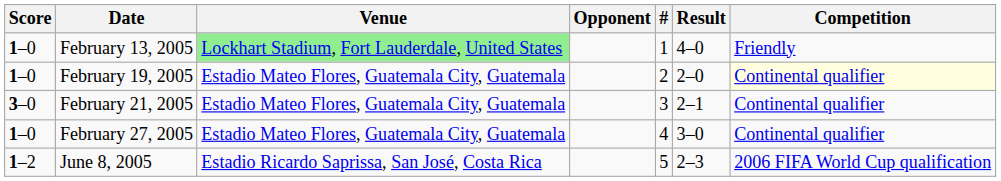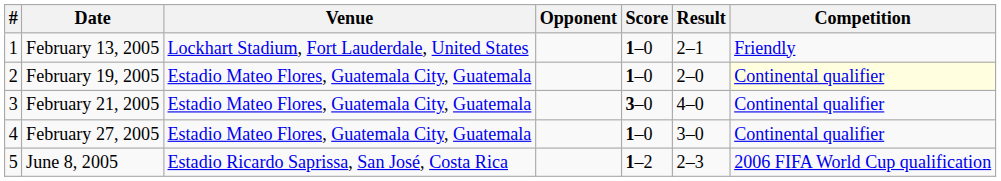 <table class="wikitable">
 <tr>
-<th>Score</th>
+<th>#</th>
 <th>Date</th>
 <th>Venue</th>
 <th>Opponent</th>
-<th>#</th>
+<th>Score</th>
 <th>Result</th>
 <th>Competition</th>
 </tr>
 <tr>
+<td>1</td>
+<td>February 13, 2005</td>
+<td><a href='#'>Lockhart Stadium</a>, <a href='#'>Fort Lauderdale</a>, <a href='#'>United States</a></td>
+<td></td>
 <td><strong>1</strong>–0</td>
-<td>February 13, 2005</td>
-<td style="background: lightgreen;"><a href='#'>Lockhart Stadium</a>, <a href='#'>Fort Lauderdale</a>, <a href='#'>United States</a></td>
-<td></td>
-<td>1</td>
-<td>4–0</td>
+<td>2–1</td>
 <td><a href='#'>Friendly</a></td>
 </tr>
 <tr>
-<td><strong>1</strong>–0</td>
+<td>2</td>
 <td>February 19, 2005</td>
 <td><a href='#'>Estadio Mateo Flores</a>, <a href='#'>Guatemala City</a>, <a href='#'>Guatemala</a></td>
 <td></td>
-<td>2</td>
+<td><strong>1</strong>–0</td>
 <td>2–0</td>
 <td style="background: lightyellow;"><a href='#'>Continental qualifier</a></td>
 </tr>
 <tr>
-<td><strong>3</strong>–0</td>
+<td>3</td>
 <td>February 21, 2005</td>
 <td><a href='#'>Estadio Mateo Flores</a>, <a href='#'>Guatemala City</a>, <a href='#'>Guatemala</a></td>
 <td></td>
-<td>3</td>
-<td>2–1</td>
+<td><strong>3</strong>–0</td>
+<td>4–0</td>
 <td><a href='#'>Continental qualifier</a></td>
 </tr>
 <tr>
-<td><strong>1</strong>–0</td>
+<td>4</td>
 <td>February 27, 2005</td>
 <td><a href='#'>Estadio Mateo Flores</a>, <a href='#'>Guatemala City</a>, <a href='#'>Guatemala</a></td>
 <td></td>
-<td>4</td>
+<td><strong>1</strong>–0</td>
 <td>3–0</td>
 <td><a href='#'>Continental qualifier</a></td>
 </tr>
 <tr>
-<td><strong>1</strong>–2</td>
+<td>5</td>
 <td>June 8, 2005</td>
 <td><a href='#'>Estadio Ricardo Saprissa</a>, <a href='#'>San José</a>, <a href='#'>Costa Rica</a></td>
 <td></td>
-<td>5</td>
+<td><strong>1</strong>–2</td>
 <td>2–3</td>
 <td><a href='#'>2006 FIFA World Cup qualification</a></td>
 </tr>
 </table>
